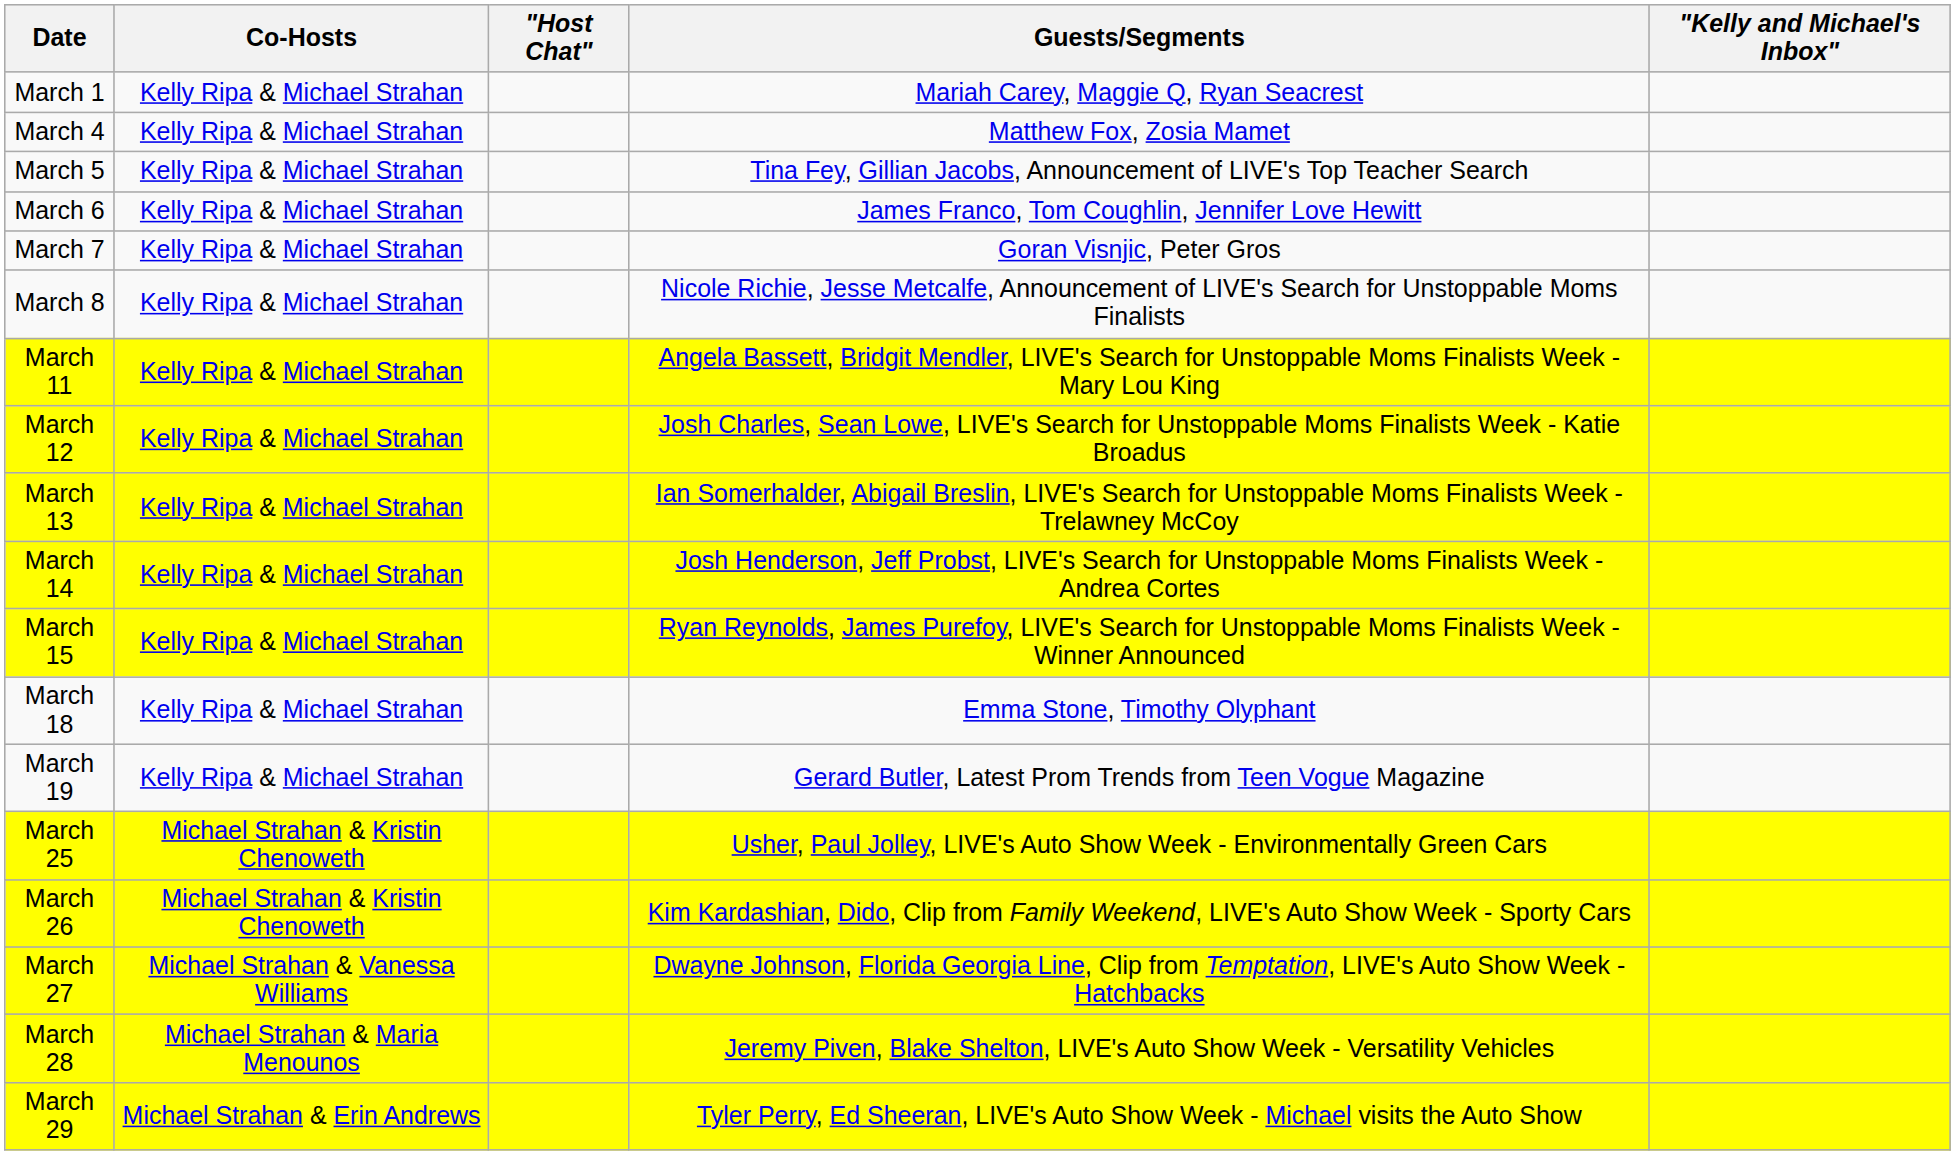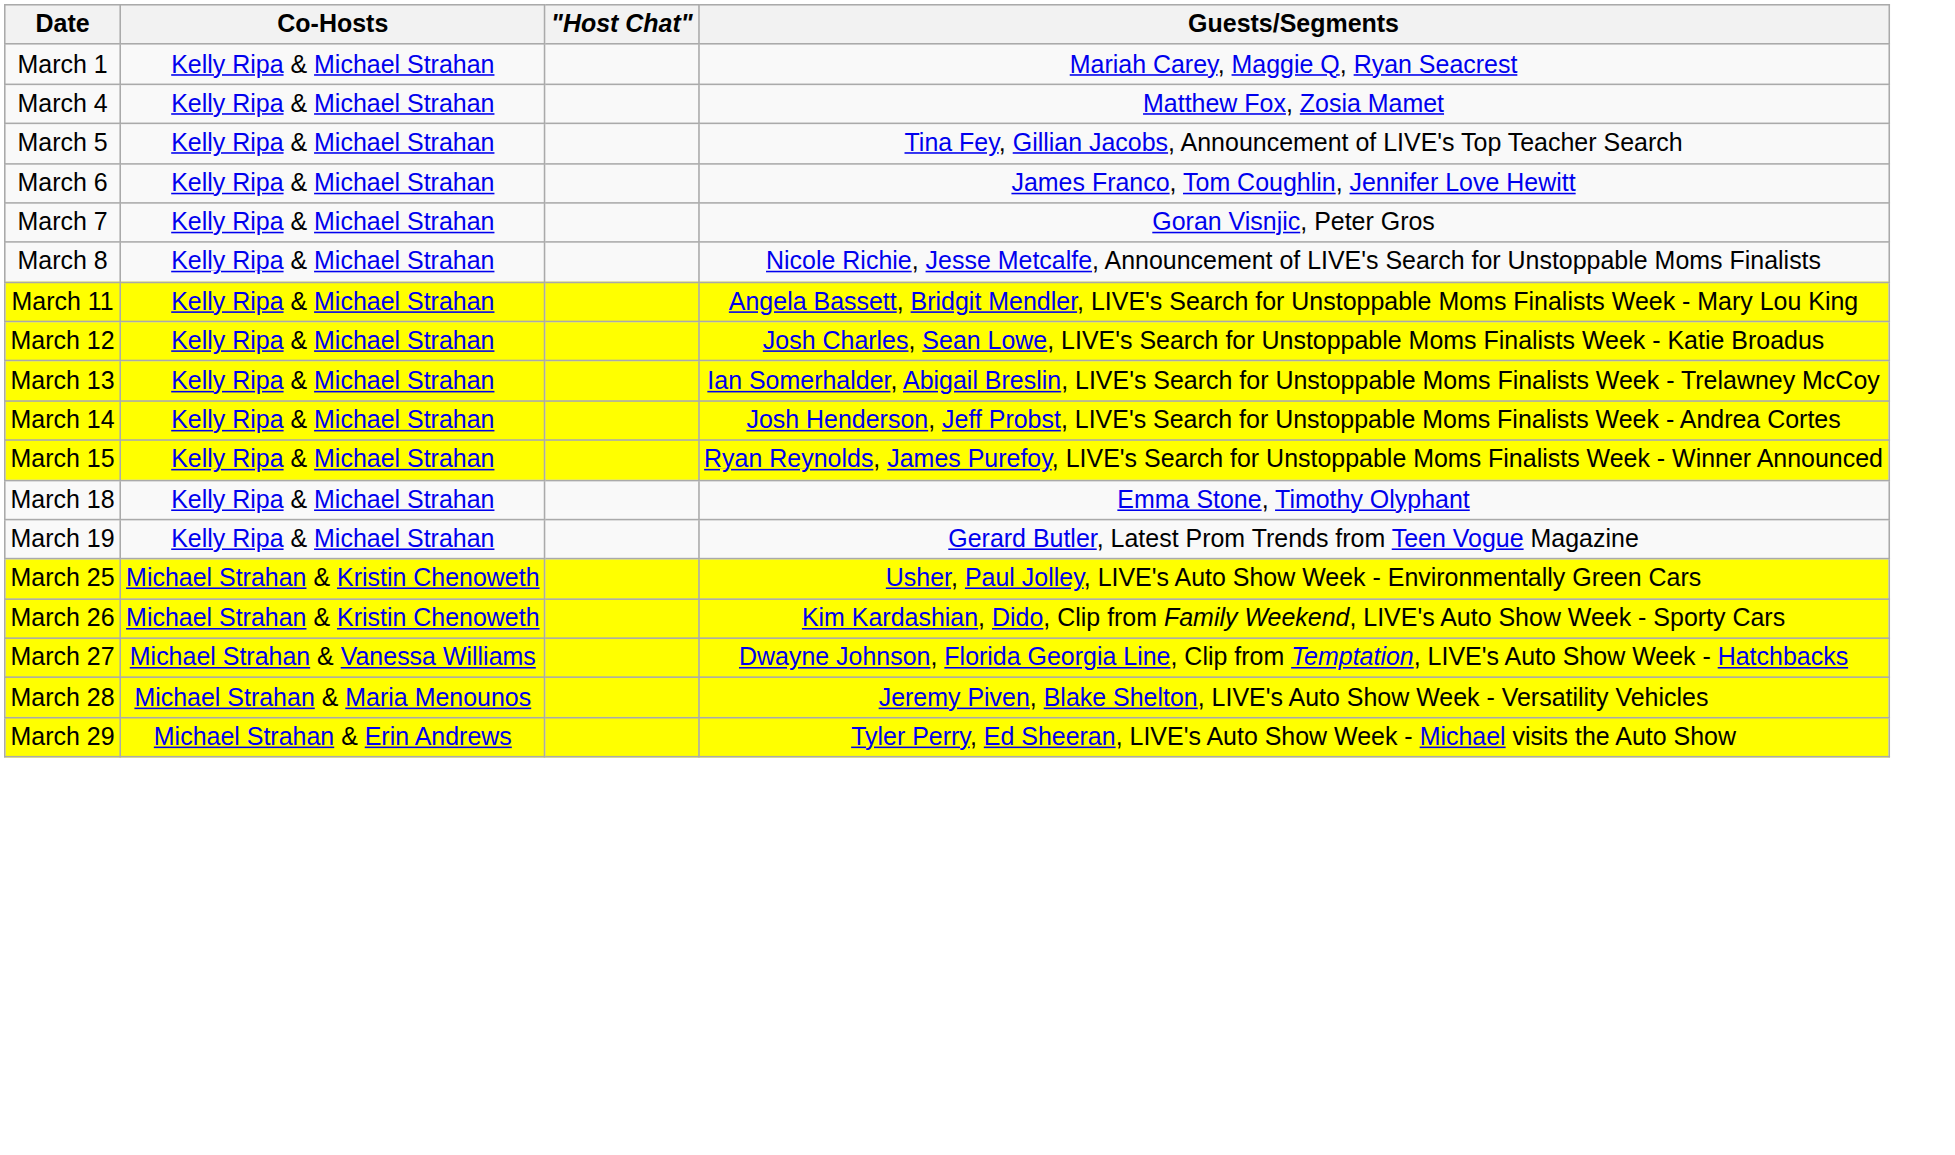 <table class="wikitable sortable" style="text-align:center;">
 <tr>
 <th>Date</th>
 <th>Co-Hosts</th>
 <th><em>"Host Chat"</em></th>
 <th>Guests/Segments</th>
-<th><em>"Kelly and Michael's Inbox"</em></th>
 </tr>
 <tr>
 <td>March 1</td>
 <td><a href='#'>Kelly Ripa</a> & <a href='#'>Michael Strahan</a></td>
 <td></td>
 <td><a href='#'>Mariah Carey</a>, <a href='#'>Maggie Q</a>, <a href='#'>Ryan Seacrest</a></td>
-<td></td>
 </tr>
 <tr>
 <td>March 4</td>
 <td><a href='#'>Kelly Ripa</a> & <a href='#'>Michael Strahan</a></td>
 <td></td>
 <td><a href='#'>Matthew Fox</a>, <a href='#'>Zosia Mamet</a></td>
-<td></td>
 </tr>
 <tr>
 <td>March 5</td>
 <td><a href='#'>Kelly Ripa</a> & <a href='#'>Michael Strahan</a></td>
 <td></td>
 <td><a href='#'>Tina Fey</a>, <a href='#'>Gillian Jacobs</a>, Announcement of LIVE's Top Teacher Search</td>
-<td></td>
 </tr>
 <tr>
 <td>March 6</td>
 <td><a href='#'>Kelly Ripa</a> & <a href='#'>Michael Strahan</a></td>
 <td></td>
 <td><a href='#'>James Franco</a>, <a href='#'>Tom Coughlin</a>, <a href='#'>Jennifer Love Hewitt</a></td>
-<td></td>
 </tr>
 <tr>
 <td>March 7</td>
 <td><a href='#'>Kelly Ripa</a> & <a href='#'>Michael Strahan</a></td>
 <td></td>
 <td><a href='#'>Goran Visnjic</a>, Peter Gros</td>
-<td></td>
 </tr>
 <tr>
 <td>March 8</td>
 <td><a href='#'>Kelly Ripa</a> & <a href='#'>Michael Strahan</a></td>
 <td></td>
 <td><a href='#'>Nicole Richie</a>, <a href='#'>Jesse Metcalfe</a>, Announcement of LIVE's Search for Unstoppable Moms Finalists</td>
-<td></td>
 </tr>
 <tr style="background:yellow;">
 <td>March 11</td>
 <td><a href='#'>Kelly Ripa</a> & <a href='#'>Michael Strahan</a></td>
 <td></td>
 <td><a href='#'>Angela Bassett</a>, <a href='#'>Bridgit Mendler</a>, LIVE's Search for Unstoppable Moms Finalists Week - Mary Lou King</td>
-<td></td>
 </tr>
 <tr style="background:yellow;">
 <td>March 12</td>
 <td><a href='#'>Kelly Ripa</a> & <a href='#'>Michael Strahan</a></td>
 <td></td>
 <td><a href='#'>Josh Charles</a>, <a href='#'>Sean Lowe</a>, LIVE's Search for Unstoppable Moms Finalists Week - Katie Broadus</td>
-<td></td>
 </tr>
 <tr style="background:yellow;">
 <td>March 13</td>
 <td><a href='#'>Kelly Ripa</a> & <a href='#'>Michael Strahan</a></td>
 <td></td>
 <td><a href='#'>Ian Somerhalder</a>, <a href='#'>Abigail Breslin</a>, LIVE's Search for Unstoppable Moms Finalists Week - Trelawney McCoy</td>
-<td></td>
 </tr>
 <tr style="background:yellow;">
 <td>March 14</td>
 <td><a href='#'>Kelly Ripa</a> & <a href='#'>Michael Strahan</a></td>
 <td></td>
 <td><a href='#'>Josh Henderson</a>, <a href='#'>Jeff Probst</a>, LIVE's Search for Unstoppable Moms Finalists Week - Andrea Cortes</td>
-<td></td>
 </tr>
 <tr style="background:yellow;">
 <td>March 15</td>
 <td><a href='#'>Kelly Ripa</a> & <a href='#'>Michael Strahan</a></td>
 <td></td>
 <td><a href='#'>Ryan Reynolds</a>, <a href='#'>James Purefoy</a>, LIVE's Search for Unstoppable Moms Finalists Week - Winner Announced</td>
-<td></td>
 </tr>
 <tr>
 <td>March 18</td>
 <td><a href='#'>Kelly Ripa</a> & <a href='#'>Michael Strahan</a></td>
 <td></td>
 <td><a href='#'>Emma Stone</a>, <a href='#'>Timothy Olyphant</a></td>
-<td></td>
 </tr>
 <tr>
 <td>March 19</td>
 <td><a href='#'>Kelly Ripa</a> & <a href='#'>Michael Strahan</a></td>
 <td></td>
 <td><a href='#'>Gerard Butler</a>, Latest Prom Trends from <a href='#'>Teen Vogue</a> Magazine</td>
-<td></td>
 </tr>
 <tr style="background:yellow;">
 <td>March 25</td>
 <td><a href='#'>Michael Strahan</a> & <a href='#'>Kristin Chenoweth</a></td>
 <td></td>
 <td><a href='#'>Usher</a>, <a href='#'>Paul Jolley</a>, LIVE's Auto Show Week - Environmentally Green Cars</td>
-<td></td>
 </tr>
 <tr style="background:yellow;">
 <td>March 26</td>
 <td><a href='#'>Michael Strahan</a> & <a href='#'>Kristin Chenoweth</a></td>
 <td></td>
 <td><a href='#'>Kim Kardashian</a>, <a href='#'>Dido</a>, Clip from <em>Family Weekend</em>, LIVE's Auto Show Week - Sporty Cars</td>
-<td></td>
 </tr>
 <tr style="background:yellow;">
 <td>March 27</td>
 <td><a href='#'>Michael Strahan</a> & <a href='#'>Vanessa Williams</a></td>
 <td></td>
 <td><a href='#'>Dwayne Johnson</a>, <a href='#'>Florida Georgia Line</a>, Clip from <em><a href='#'>Temptation</a></em>, LIVE's Auto Show Week - <a href='#'>Hatchbacks</a></td>
-<td></td>
 </tr>
 <tr style="background:yellow;">
 <td>March 28</td>
 <td><a href='#'>Michael Strahan</a> & <a href='#'>Maria Menounos</a></td>
 <td></td>
 <td><a href='#'>Jeremy Piven</a>, <a href='#'>Blake Shelton</a>, LIVE's Auto Show Week - Versatility Vehicles</td>
-<td></td>
 </tr>
 <tr style="background:yellow;">
 <td>March 29</td>
 <td><a href='#'>Michael Strahan</a> & <a href='#'>Erin Andrews</a></td>
 <td></td>
 <td><a href='#'>Tyler Perry</a>, <a href='#'>Ed Sheeran</a>, LIVE's Auto Show Week - <a href='#'>Michael</a> visits the Auto Show</td>
-<td></td>
 </tr>
 </table>
